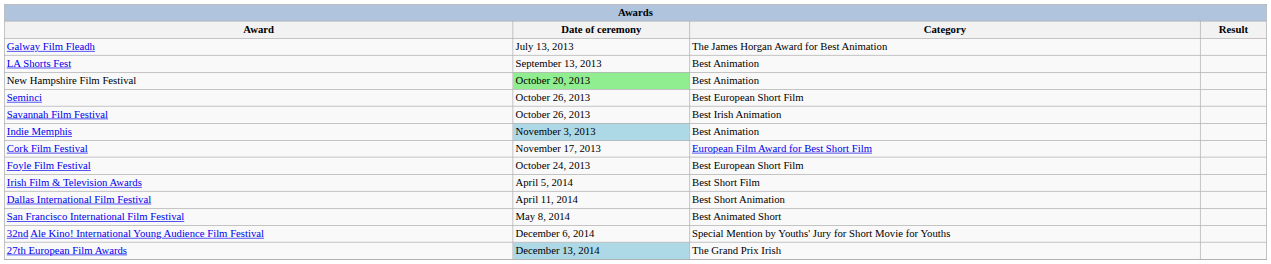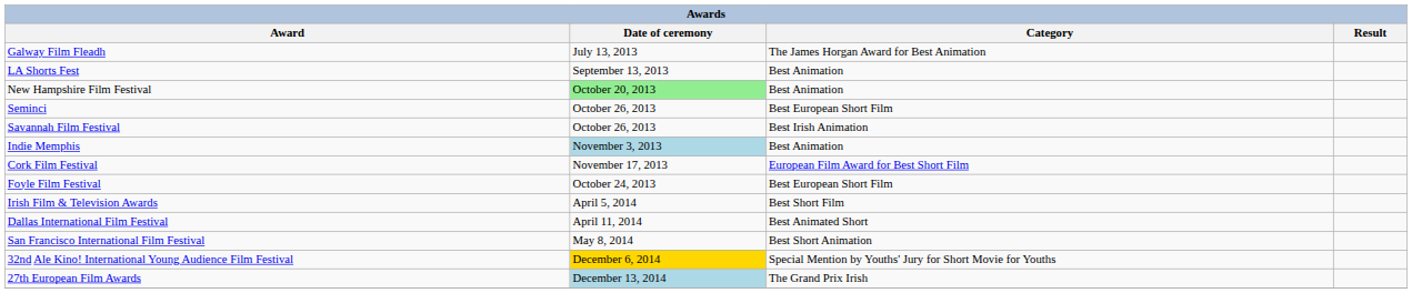 <table class="wikitable" width="95%">
 <tr>
 <th colspan="5" style="background: LightSteelBlue;">Awards</th>
 </tr>
 <tr>
 <th>Award</th>
 <th>Date of ceremony</th>
 <th>Category</th>
 <th>Result</th>
 </tr>
 <tr>
 <td><a href='#'>Galway Film Fleadh</a></td>
 <td>July 13, 2013</td>
 <td>The James Horgan Award for Best Animation</td>
 <td></td>
 </tr>
 <tr>
 <td><a href='#'>LA Shorts Fest</a></td>
 <td>September 13, 2013</td>
 <td>Best Animation</td>
 <td></td>
 </tr>
 <tr>
 <td>New Hampshire Film Festival</td>
 <td style="background: lightgreen;">October 20, 2013</td>
 <td>Best Animation</td>
 <td></td>
 </tr>
 <tr>
 <td><a href='#'>Seminci</a></td>
 <td>October 26, 2013</td>
 <td>Best European Short Film</td>
 <td></td>
 </tr>
 <tr>
 <td><a href='#'>Savannah Film Festival</a></td>
 <td>October 26, 2013</td>
 <td>Best Irish Animation</td>
 <td></td>
 </tr>
 <tr>
 <td><a href='#'>Indie Memphis</a></td>
 <td style="background: lightblue;">November 3, 2013</td>
 <td>Best Animation</td>
 <td></td>
 </tr>
 <tr>
 <td><a href='#'>Cork Film Festival</a></td>
 <td>November 17, 2013</td>
 <td><a href='#'>European Film Award for Best Short Film</a></td>
 <td></td>
 </tr>
 <tr>
 <td><a href='#'>Foyle Film Festival</a></td>
 <td>October 24, 2013</td>
 <td>Best European Short Film</td>
 <td></td>
 </tr>
 <tr>
 <td><a href='#'>Irish Film & Television Awards</a></td>
 <td>April 5, 2014</td>
 <td>Best Short Film</td>
 <td></td>
 </tr>
 <tr>
 <td><a href='#'>Dallas International Film Festival</a></td>
 <td>April 11, 2014</td>
-<td>Best Short Animation</td>
+<td>Best Animated Short</td>
 <td></td>
 </tr>
 <tr>
 <td><a href='#'>San Francisco International Film Festival</a></td>
 <td>May 8, 2014</td>
-<td>Best Animated Short</td>
+<td>Best Short Animation</td>
 <td></td>
 </tr>
 <tr>
 <td><a href='#'>32nd</a> <a href='#'>Ale Kino! International Young Audience Film Festival</a></td>
-<td>December 6, 2014</td>
+<td style="background: gold;">December 6, 2014</td>
 <td>Special Mention by Youths' Jury for Short Movie for Youths</td>
 <td></td>
 </tr>
 <tr>
 <td><a href='#'>27th European Film Awards</a></td>
 <td style="background: lightblue;">December 13, 2014</td>
 <td>The Grand Prix Irish</td>
 <td></td>
 </tr>
 <tr>
 </tr>
 </table>
